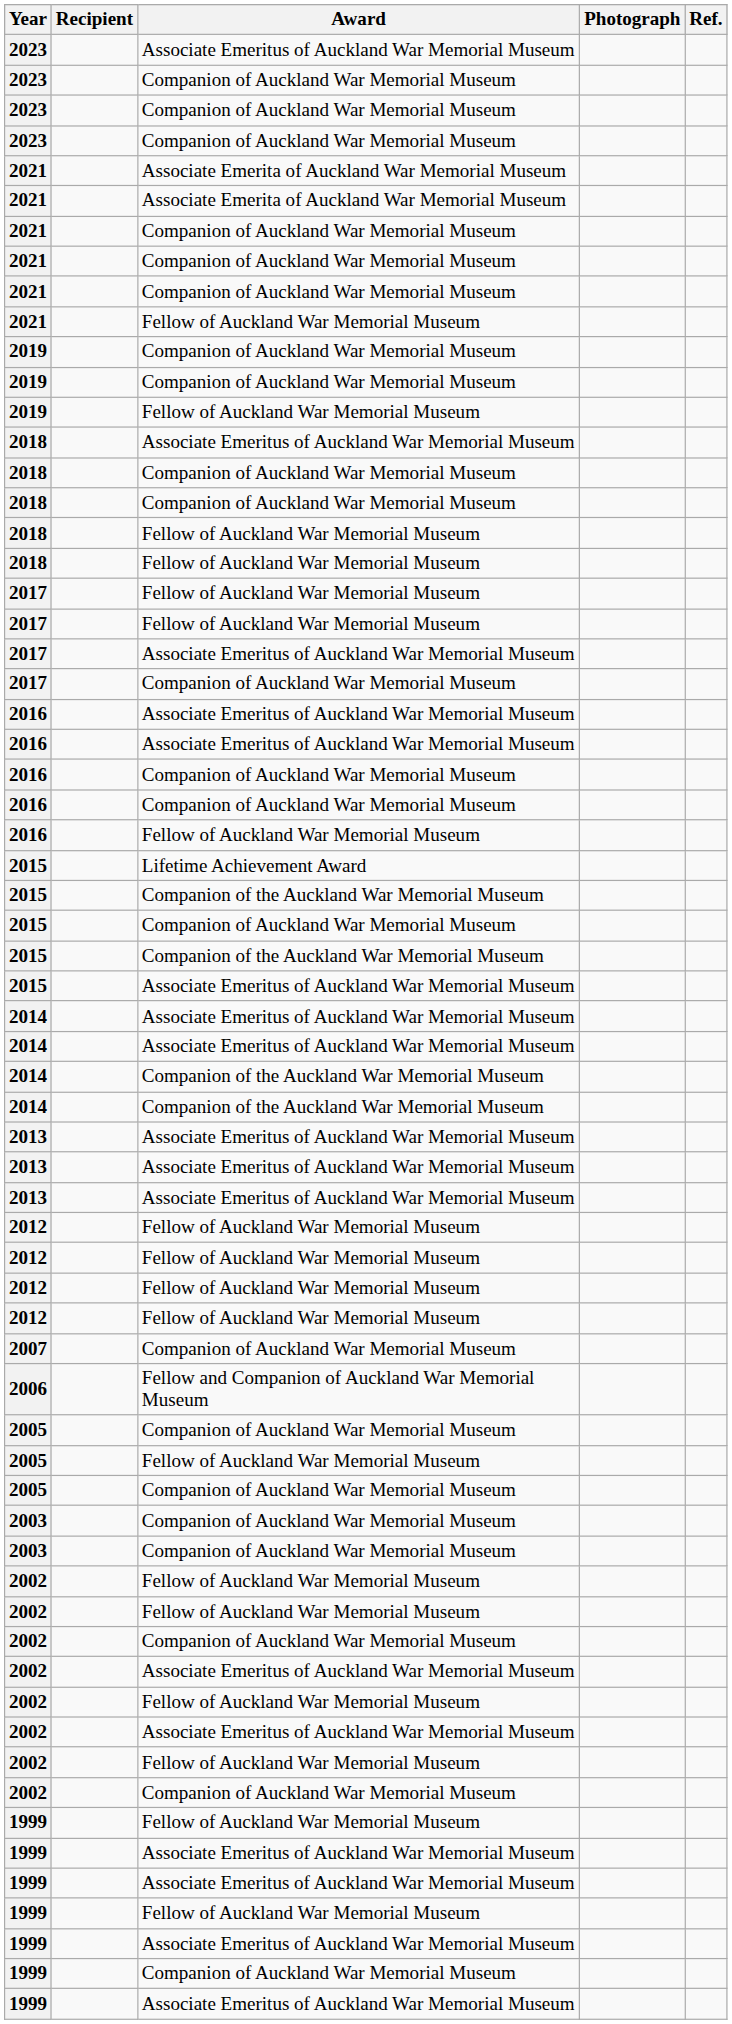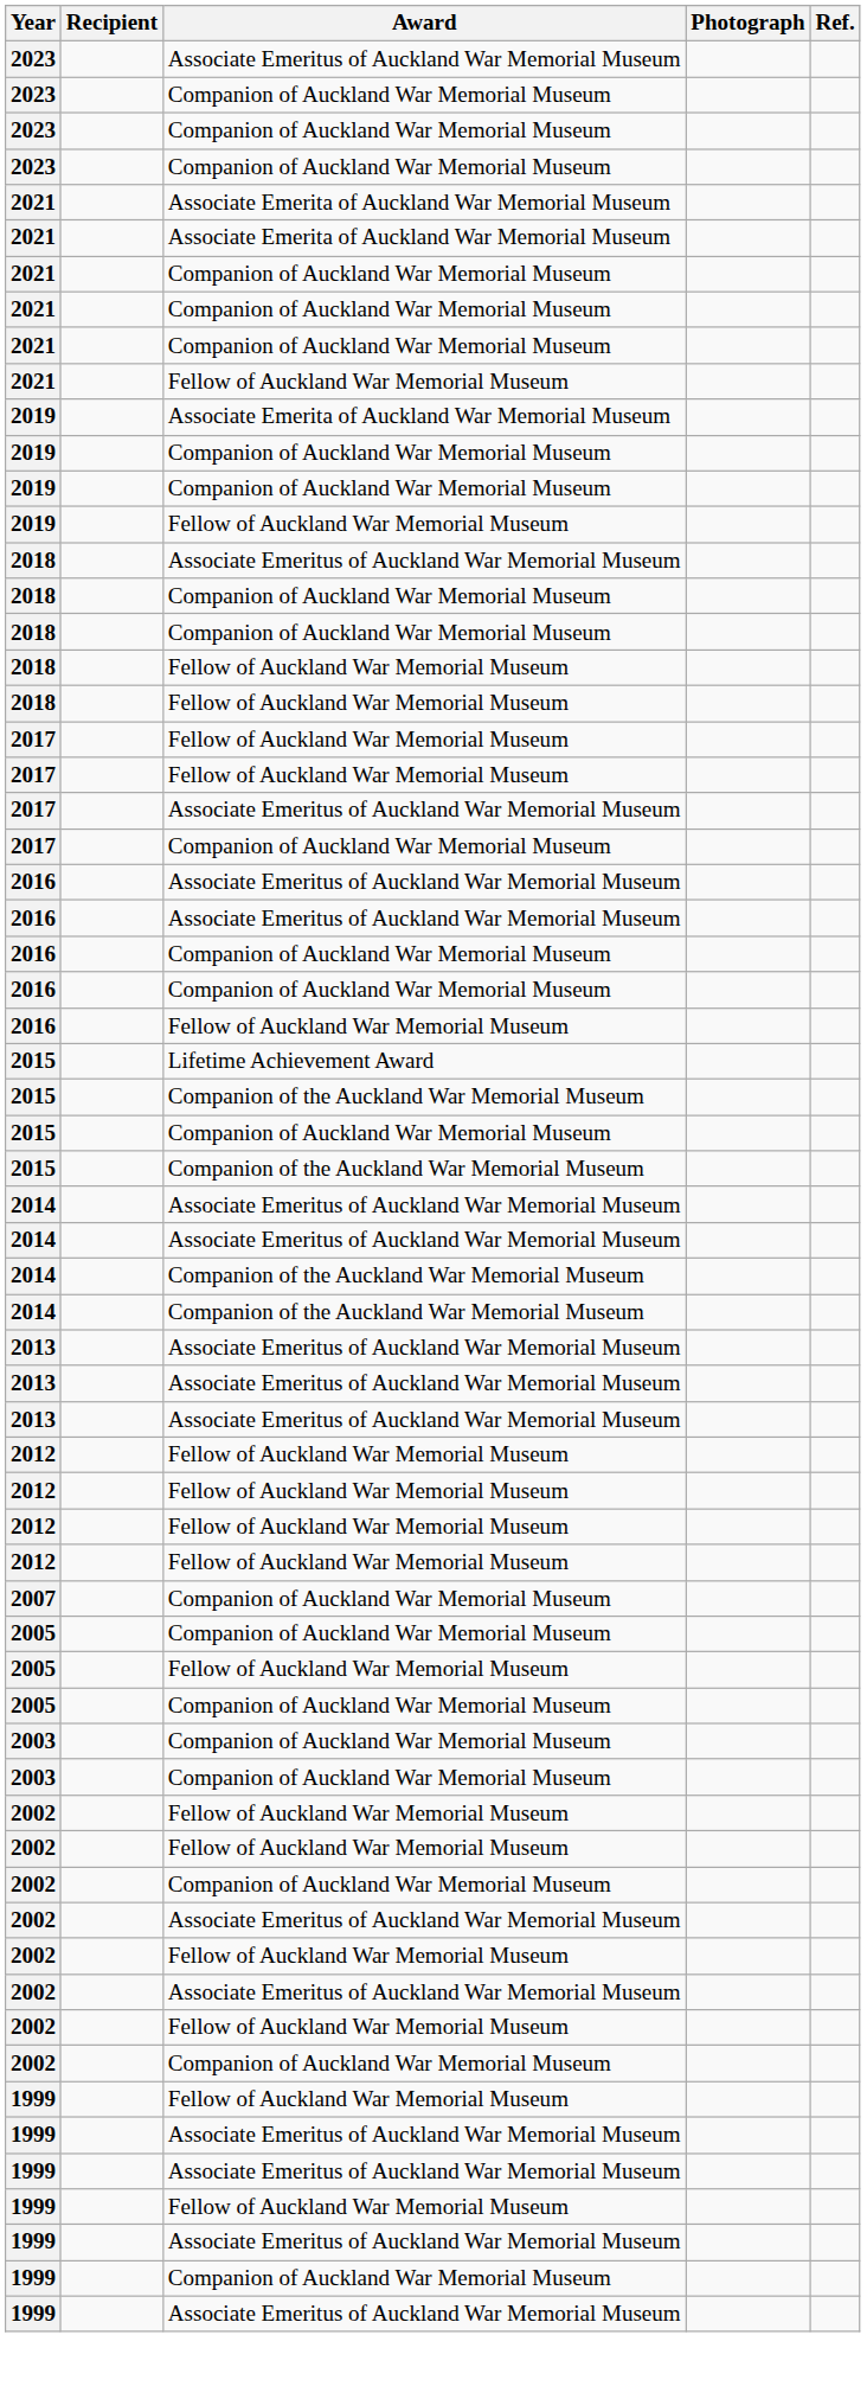 <table class= "wikitable sortable">
 <tr bgcolor="#bebebe">
 <th>Year</th>
 <th>Recipient</th>
 <th>Award</th>
 <th>Photograph</th>
 <th>Ref.</th>
 </tr>
 <tr>
 <th scope="row" style="text-align:center;">2023</th>
 <td></td>
 <td>Associate Emeritus of Auckland War Memorial Museum</td>
 <td></td>
 <td style="text-align:center;"></td>
 </tr>
 <tr>
 <th scope="row" style="text-align:center;">2023</th>
 <td></td>
 <td>Companion of Auckland War Memorial Museum</td>
 <td></td>
 <td style="text-align:center;"></td>
 </tr>
 <tr>
 <th scope="row" style="text-align:center;">2023</th>
 <td></td>
 <td>Companion of Auckland War Memorial Museum</td>
 <td></td>
 <td style="text-align:center;"></td>
 </tr>
 <tr>
 <th scope="row" style="text-align:center;">2023</th>
 <td></td>
 <td>Companion of Auckland War Memorial Museum</td>
 <td></td>
 <td style="text-align:center;"></td>
 </tr>
 <tr>
 <th scope="row" style="text-align:center;">2021</th>
 <td></td>
 <td>Associate Emerita of Auckland War Memorial Museum</td>
 <td></td>
 <td style="text-align:center;"></td>
 </tr>
 <tr>
 <th scope="row" style="text-align:center;">2021</th>
 <td></td>
 <td>Associate Emerita of Auckland War Memorial Museum</td>
 <td></td>
 <td style="text-align:center;"></td>
 </tr>
 <tr>
 <th scope="row" style="text-align:center;">2021</th>
 <td></td>
 <td>Companion of Auckland War Memorial Museum</td>
 <td></td>
 <td style="text-align:center;"></td>
 </tr>
 <tr>
 <th scope="row" style="text-align:center;">2021</th>
 <td></td>
 <td>Companion of Auckland War Memorial Museum</td>
 <td></td>
 <td style="text-align:center;"></td>
 </tr>
 <tr>
 <th scope="row" style="text-align:center;">2021</th>
 <td></td>
 <td>Companion of Auckland War Memorial Museum</td>
 <td></td>
 <td style="text-align:center;"></td>
 </tr>
 <tr>
 <th scope="row" style="text-align:center;">2021</th>
 <td></td>
 <td>Fellow of Auckland War Memorial Museum</td>
+<td></td>
+<td style="text-align:center;"></td>
+</tr>
+<tr>
+<th scope="row" style="text-align:center;">2019</th>
+<td></td>
+<td>Associate Emerita of Auckland War Memorial Museum</td>
 <td></td>
 <td style="text-align:center;"></td>
 </tr>
 <tr>
 <th scope="row" style="text-align:center;">2019</th>
 <td></td>
 <td>Companion of Auckland War Memorial Museum</td>
 <td></td>
 <td style="text-align:center;"></td>
 </tr>
 <tr>
 <th scope="row" style="text-align:center;">2019</th>
 <td></td>
 <td>Companion of Auckland War Memorial Museum</td>
 <td></td>
 <td style="text-align:center;"></td>
 </tr>
 <tr>
 <th scope="row" style="text-align:center;">2019</th>
 <td></td>
 <td>Fellow of Auckland War Memorial Museum</td>
 <td></td>
 <td style="text-align:center;"></td>
 </tr>
 <tr>
 <th scope="row" style="text-align:center;">2018</th>
 <td></td>
 <td>Associate Emeritus of Auckland War Memorial Museum</td>
 <td></td>
 <td style="text-align:center;"></td>
 </tr>
 <tr>
 <th scope="row" style="text-align:center;">2018</th>
 <td></td>
 <td>Companion of Auckland War Memorial Museum</td>
 <td></td>
 <td style="text-align:center;"></td>
 </tr>
 <tr>
 <th scope="row" style="text-align:center;">2018</th>
 <td></td>
 <td>Companion of Auckland War Memorial Museum</td>
 <td></td>
 <td style="text-align:center;"></td>
 </tr>
 <tr>
 <th scope="row" style="text-align:center;">2018</th>
 <td></td>
 <td>Fellow of Auckland War Memorial Museum</td>
 <td></td>
 <td style="text-align:center;"></td>
 </tr>
 <tr>
 <th scope="row" style="text-align:center;">2018</th>
 <td></td>
 <td>Fellow of Auckland War Memorial Museum</td>
 <td></td>
 <td style="text-align:center;"></td>
 </tr>
 <tr>
 <th scope="row" style="text-align:center;">2017</th>
 <td></td>
 <td>Fellow of Auckland War Memorial Museum</td>
 <td></td>
 <td style="text-align:center;"></td>
 </tr>
 <tr>
 <th scope="row" style="text-align:center;">2017</th>
 <td></td>
 <td>Fellow of Auckland War Memorial Museum</td>
 <td></td>
 <td style="text-align:center;"></td>
 </tr>
 <tr>
 <th scope="row" style="text-align:center;">2017</th>
 <td></td>
 <td>Associate Emeritus of Auckland War Memorial Museum</td>
 <td></td>
 <td style="text-align:center;"></td>
 </tr>
 <tr>
 <th scope="row" style="text-align:center;">2017</th>
 <td></td>
 <td>Companion of Auckland War Memorial Museum</td>
 <td></td>
 <td style="text-align:center;"></td>
 </tr>
 <tr>
 <th scope="row" style="text-align:center;">2016</th>
 <td></td>
 <td>Associate Emeritus of Auckland War Memorial Museum</td>
 <td></td>
 <td style="text-align:center;"></td>
 </tr>
 <tr>
 <th scope="row" style="text-align:center;">2016</th>
 <td></td>
 <td>Associate Emeritus of Auckland War Memorial Museum</td>
 <td></td>
 <td style="text-align:center;"></td>
 </tr>
 <tr>
 <th scope="row" style="text-align:center;">2016</th>
 <td></td>
 <td>Companion of Auckland War Memorial Museum</td>
 <td></td>
 <td style="text-align:center;"></td>
 </tr>
 <tr>
 <th scope="row" style="text-align:center;">2016</th>
 <td></td>
 <td>Companion of Auckland War Memorial Museum</td>
 <td></td>
 <td style="text-align:center;"></td>
 </tr>
 <tr>
 <th scope="row" style="text-align:center;">2016</th>
 <td></td>
 <td>Fellow of Auckland War Memorial Museum</td>
 <td></td>
 <td style="text-align:center;"></td>
 </tr>
 <tr>
 <th scope="row" style="text-align:center;">2015</th>
 <td></td>
 <td>Lifetime Achievement Award</td>
 <td></td>
 <td style="text-align:center;"></td>
 </tr>
 <tr>
 <th scope="row" style="text-align:center;">2015</th>
 <td></td>
 <td>Companion of the Auckland War Memorial Museum</td>
 <td></td>
 <td style="text-align:center;"></td>
 </tr>
 <tr>
 <th scope="row" style="text-align:center;">2015</th>
 <td></td>
 <td>Companion of Auckland War Memorial Museum</td>
 <td></td>
 <td style="text-align:center;"></td>
 </tr>
 <tr>
 <th scope="row" style="text-align:center;">2015</th>
 <td></td>
 <td>Companion of the Auckland War Memorial Museum</td>
 <td></td>
 <td style="text-align:center;"></td>
 </tr>
 <tr>
-<th scope="row" style="text-align:center;">2015</th>
-<td></td>
-<td>Associate Emeritus of Auckland War Memorial Museum</td>
-<td></td>
-<td style="text-align:center;"></td>
-</tr>
-<tr>
 <th scope="row" style="text-align:center;">2014</th>
 <td></td>
 <td>Associate Emeritus of Auckland War Memorial Museum</td>
 <td></td>
 <td style="text-align:center;"></td>
 </tr>
 <tr>
 <th scope="row" style="text-align:center;">2014</th>
 <td></td>
 <td>Associate Emeritus of Auckland War Memorial Museum</td>
 <td></td>
 <td style="text-align:center;"></td>
 </tr>
 <tr>
 <th scope="row" style="text-align:center;">2014</th>
 <td></td>
 <td>Companion of the Auckland War Memorial Museum</td>
 <td></td>
 <td style="text-align:center;"></td>
 </tr>
 <tr>
 <th scope="row" style="text-align:center;">2014</th>
 <td></td>
 <td>Companion of the Auckland War Memorial Museum</td>
 <td></td>
 <td style="text-align:center;"></td>
 </tr>
 <tr>
 <th scope="row" style="text-align:center;">2013</th>
 <td></td>
 <td>Associate Emeritus of Auckland War Memorial Museum</td>
 <td></td>
 <td style="text-align:center;"></td>
 </tr>
 <tr>
 <th scope="row" style="text-align:center;">2013</th>
 <td></td>
 <td>Associate Emeritus of Auckland War Memorial Museum</td>
 <td></td>
 <td style="text-align:center;"></td>
 </tr>
 <tr>
 <th scope="row" style="text-align:center;">2013</th>
 <td></td>
 <td>Associate Emeritus of Auckland War Memorial Museum</td>
 <td></td>
 <td style="text-align:center;"></td>
 </tr>
 <tr>
 <th scope="row" style="text-align:center;">2012</th>
 <td></td>
 <td>Fellow of Auckland War Memorial Museum</td>
 <td></td>
 <td style="text-align:center;"></td>
 </tr>
 <tr>
 <th scope="row" style="text-align:center;">2012</th>
 <td></td>
 <td>Fellow of Auckland War Memorial Museum</td>
 <td></td>
 <td style="text-align:center;"></td>
 </tr>
 <tr>
 <th scope="row" style="text-align:center;">2012</th>
 <td></td>
 <td>Fellow of Auckland War Memorial Museum</td>
 <td></td>
 <td style="text-align:center;"></td>
 </tr>
 <tr>
 <th scope="row" style="text-align:center;">2012</th>
 <td></td>
 <td>Fellow of Auckland War Memorial Museum</td>
 <td></td>
 <td style="text-align:center;"></td>
 </tr>
 <tr>
 <th scope="row" style="text-align:center;">2007</th>
 <td></td>
 <td>Companion of Auckland War Memorial Museum</td>
-<td></td>
-<td style="text-align:center;"></td>
-</tr>
-<tr>
-<th scope="row" style="text-align:center;">2006</th>
-<td></td>
-<td>Fellow and Companion of Auckland War Memorial Museum</td>
 <td></td>
 <td style="text-align:center;"></td>
 </tr>
 <tr>
 <th scope="row" style="text-align:center;">2005</th>
 <td></td>
 <td>Companion of Auckland War Memorial Museum</td>
 <td></td>
 <td style="text-align:center;"></td>
 </tr>
 <tr>
 <th scope="row" style="text-align:center;">2005</th>
 <td></td>
 <td>Fellow of Auckland War Memorial Museum</td>
 <td></td>
 <td style="text-align:center;"></td>
 </tr>
 <tr>
 <th scope="row" style="text-align:center;">2005</th>
 <td></td>
 <td>Companion of Auckland War Memorial Museum</td>
 <td></td>
 <td style="text-align:center;"></td>
 </tr>
 <tr>
 <th scope="row" style="text-align:center;">2003</th>
 <td></td>
 <td>Companion of Auckland War Memorial Museum</td>
 <td></td>
 <td style="text-align:center;"></td>
 </tr>
 <tr>
 <th scope="row" style="text-align:center;">2003</th>
 <td></td>
 <td>Companion of Auckland War Memorial Museum</td>
 <td></td>
 <td style="text-align:center;"></td>
 </tr>
 <tr>
 <th scope="row" style="text-align:center;">2002</th>
 <td></td>
 <td>Fellow of Auckland War Memorial Museum</td>
 <td></td>
 <td style="text-align:center;"></td>
 </tr>
 <tr>
 <th scope="row" style="text-align:center;">2002</th>
 <td></td>
 <td>Fellow of Auckland War Memorial Museum</td>
 <td></td>
 <td style="text-align:center;"></td>
 </tr>
 <tr>
 <th scope="row" style="text-align:center;">2002</th>
 <td></td>
 <td>Companion of Auckland War Memorial Museum</td>
 <td></td>
 <td style="text-align:center;"></td>
 </tr>
 <tr>
 <th scope="row" style="text-align:center;">2002</th>
 <td></td>
 <td>Associate Emeritus of Auckland War Memorial Museum</td>
 <td></td>
 <td style="text-align:center;"></td>
 </tr>
 <tr>
 <th scope="row" style="text-align:center;">2002</th>
 <td></td>
 <td>Fellow of Auckland War Memorial Museum</td>
 <td></td>
 <td style="text-align:center;"></td>
 </tr>
 <tr>
 <th scope="row" style="text-align:center;">2002</th>
 <td></td>
 <td>Associate Emeritus of Auckland War Memorial Museum</td>
 <td></td>
 <td style="text-align:center;"></td>
 </tr>
 <tr>
 <th scope="row" style="text-align:center;">2002</th>
 <td></td>
 <td>Fellow of Auckland War Memorial Museum</td>
 <td></td>
 <td style="text-align:center;"></td>
 </tr>
 <tr>
 <th scope="row" style="text-align:center;">2002</th>
 <td></td>
 <td>Companion of Auckland War Memorial Museum</td>
 <td></td>
 <td style="text-align:center;"></td>
 </tr>
 <tr>
 <th scope="row" style="text-align:center;">1999</th>
 <td></td>
 <td>Fellow of Auckland War Memorial Museum</td>
 <td></td>
 <td style="text-align:center;"></td>
 </tr>
 <tr>
 <th scope="row" style="text-align:center;">1999</th>
 <td></td>
 <td>Associate Emeritus of Auckland War Memorial Museum</td>
 <td></td>
 <td style="text-align:center;"></td>
 </tr>
 <tr>
 <th scope="row" style="text-align:center;">1999</th>
 <td></td>
 <td>Associate Emeritus of Auckland War Memorial Museum</td>
 <td></td>
 <td style="text-align:center;"></td>
 </tr>
 <tr>
 <th scope="row" style="text-align:center;">1999</th>
 <td></td>
 <td>Fellow of Auckland War Memorial Museum</td>
 <td></td>
 <td style="text-align:center;"></td>
 </tr>
 <tr>
 <th scope="row" style="text-align:center;">1999</th>
 <td></td>
 <td>Associate Emeritus of Auckland War Memorial Museum</td>
 <td></td>
 <td style="text-align:center;"></td>
 </tr>
 <tr>
 <th scope="row" style="text-align:center;">1999</th>
 <td></td>
 <td>Companion of Auckland War Memorial Museum</td>
 <td></td>
 <td style="text-align:center;"></td>
 </tr>
 <tr>
 <th scope="row" style="text-align:center;">1999</th>
 <td></td>
 <td>Associate Emeritus of Auckland War Memorial Museum</td>
 <td></td>
 <td style="text-align:center;"></td>
 </tr>
 </table>
